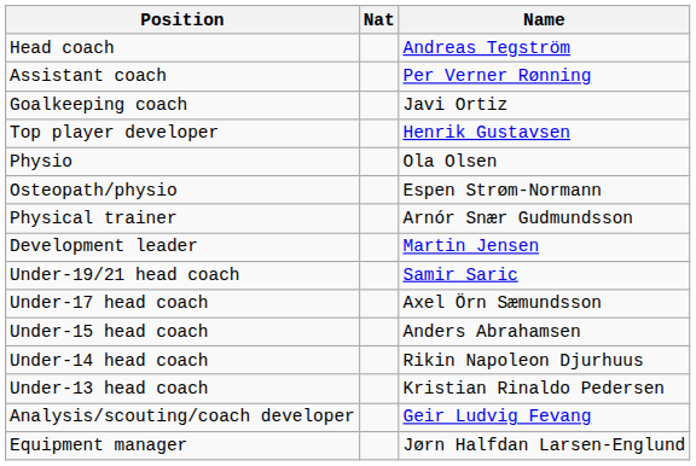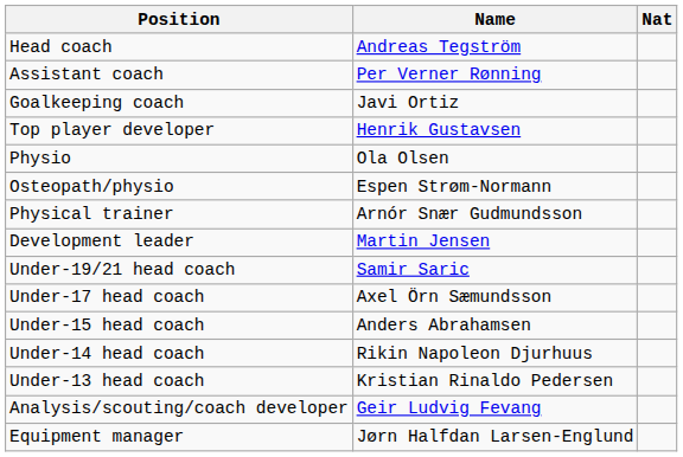 <table class="wikitable">
 <tr>
 <th>Position</th>
+<th>Name</th>
 <th>Nat</th>
-<th>Name</th>
 </tr>
 <tr>
 <td>Head coach</td>
+<td><a href='#'>Andreas Tegström</a></td>
 <td></td>
-<td><a href='#'>Andreas Tegström</a></td>
 </tr>
 <tr>
 <td>Assistant coach</td>
+<td><a href='#'>Per Verner Rønning</a></td>
 <td></td>
-<td><a href='#'>Per Verner Rønning</a></td>
 </tr>
 <tr>
 <td>Goalkeeping coach</td>
+<td>Javi Ortiz</td>
 <td></td>
-<td>Javi Ortiz</td>
 </tr>
 <tr>
 <td>Top player developer</td>
+<td><a href='#'>Henrik Gustavsen</a></td>
 <td></td>
-<td><a href='#'>Henrik Gustavsen</a></td>
 </tr>
 <tr>
 <td>Physio</td>
+<td>Ola Olsen</td>
 <td></td>
-<td>Ola Olsen</td>
 </tr>
 <tr>
 <td>Osteopath/physio</td>
+<td>Espen Strøm-Normann</td>
 <td></td>
-<td>Espen Strøm-Normann</td>
 </tr>
 <tr>
 <td>Physical trainer</td>
+<td>Arnór Snær Gudmundsson</td>
 <td></td>
-<td>Arnór Snær Gudmundsson</td>
 </tr>
 <tr>
 <td>Development leader</td>
+<td><a href='#'>Martin Jensen</a></td>
 <td></td>
-<td><a href='#'>Martin Jensen</a></td>
 </tr>
 <tr>
 <td>Under-19/21 head coach</td>
+<td><a href='#'>Samir Saric</a></td>
 <td></td>
-<td><a href='#'>Samir Saric</a></td>
 </tr>
 <tr>
 <td>Under-17 head coach</td>
+<td>Axel Örn Sæmundsson</td>
 <td></td>
-<td>Axel Örn Sæmundsson</td>
 </tr>
 <tr>
 <td>Under-15 head coach</td>
+<td>Anders Abrahamsen</td>
 <td></td>
-<td>Anders Abrahamsen</td>
 </tr>
 <tr>
 <td>Under-14 head coach</td>
+<td>Rikin Napoleon Djurhuus</td>
 <td></td>
-<td>Rikin Napoleon Djurhuus</td>
 </tr>
 <tr>
 <td>Under-13 head coach</td>
+<td>Kristian Rinaldo Pedersen</td>
 <td></td>
-<td>Kristian Rinaldo Pedersen</td>
 </tr>
 <tr>
 <td>Analysis/scouting/coach developer</td>
+<td><a href='#'>Geir Ludvig Fevang</a></td>
 <td></td>
-<td><a href='#'>Geir Ludvig Fevang</a></td>
 </tr>
 <tr>
 <td>Equipment manager</td>
+<td>Jørn Halfdan Larsen-Englund</td>
 <td></td>
-<td>Jørn Halfdan Larsen-Englund</td>
 </tr>
 </table>
